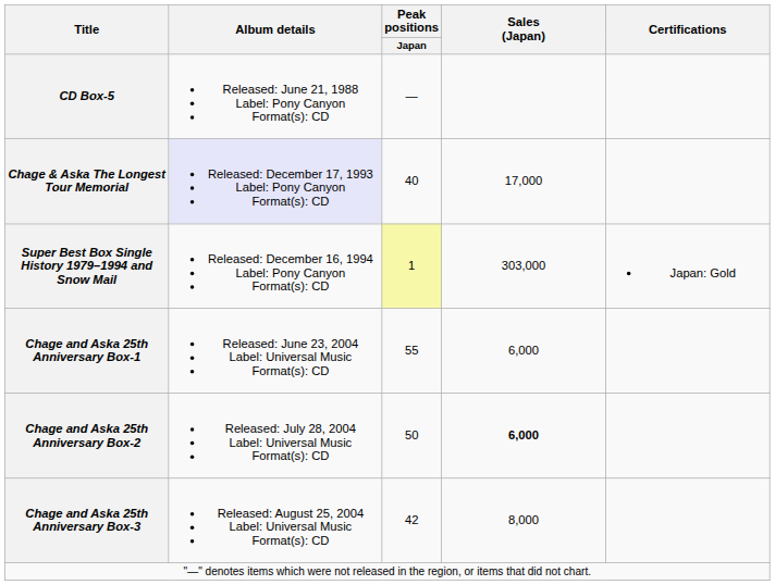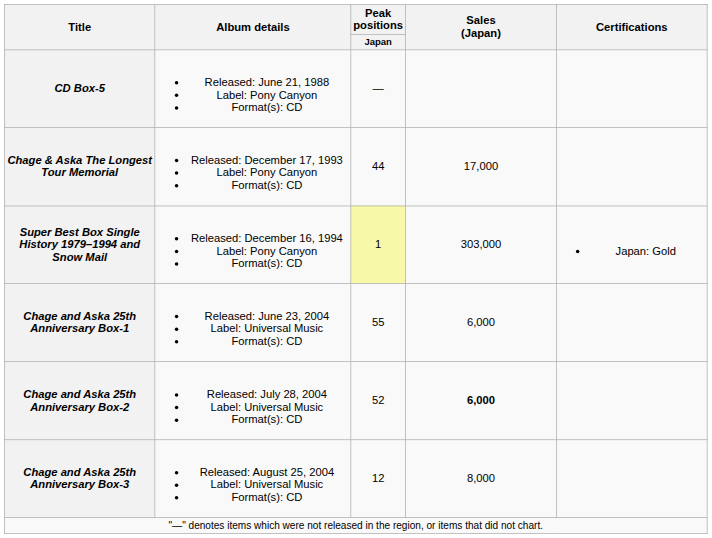 <table class="wikitable plainrowheaders" style="text-align:center;">
 <tr>
 <th style="width:13em;" rowspan="2">Title</th>
 <th style="width:17em;" rowspan="2">Album details</th>
 <th colspan="1">Peak positions</th>
 <th style="width:13em;" rowspan="2">Sales<br>(Japan)<br></th>
 <th style="width:13em;" rowspan="2">Certifications</th>
 </tr>
 <tr>
 <th style="width:3em;font-size:85%">Japan<br></th>
 </tr>
 <tr>
 <th scope="row"><em>CD Box-5</em></th>
 <td><br><ul><li>Released: June 21, 1988</li><li>Label: Pony Canyon</li><li>Format(s): CD</li></ul></td>
 <td>—</td>
 <td></td>
 <td></td>
 </tr>
 <tr>
 <th scope="row"><em>Chage & Aska The Longest Tour Memorial</em></th>
-<td style="background: lavender;"><br><ul><li>Released: December 17, 1993</li><li>Label: Pony Canyon</li><li>Format(s): CD</li></ul></td>
-<td>40</td>
+<td><br><ul><li>Released: December 17, 1993</li><li>Label: Pony Canyon</li><li>Format(s): CD</li></ul></td>
+<td>44</td>
 <td>17,000</td>
 <td></td>
 </tr>
 <tr>
 <th scope="row"><em>Super Best Box Single History 1979–1994 and Snow Mail</em></th>
 <td><br><ul><li>Released: December 16, 1994</li><li>Label: Pony Canyon</li><li>Format(s): CD</li></ul></td>
 <td style="background:#f7f9a8;">1</td>
 <td>303,000</td>
 <td><br><ul><li>Japan: Gold</li></ul></td>
 </tr>
 <tr>
 <th scope="row"><em>Chage and Aska 25th Anniversary Box-1</em></th>
 <td><br><ul><li>Released: June 23, 2004</li><li>Label: Universal Music</li><li>Format(s): CD</li></ul></td>
 <td>55</td>
 <td>6,000</td>
 <td></td>
 </tr>
 <tr>
 <th scope="row"><em>Chage and Aska 25th Anniversary Box-2</em></th>
 <td><br><ul><li>Released: July 28, 2004</li><li>Label: Universal Music</li><li>Format(s): CD</li></ul></td>
-<td>50</td>
+<td>52</td>
 <td><strong>6,000</strong></td>
 <td></td>
 </tr>
 <tr>
 <th scope="row"><em>Chage and Aska 25th Anniversary Box-3</em></th>
 <td><br><ul><li>Released: August 25, 2004</li><li>Label: Universal Music</li><li>Format(s): CD</li></ul></td>
-<td>42</td>
+<td>12</td>
 <td>8,000</td>
 <td></td>
 </tr>
 <tr>
 <td colspan="6" align="center" style="font-size:90%;">"—" denotes items which were not released in the region, or items that did not chart.</td>
 </tr>
 </table>
